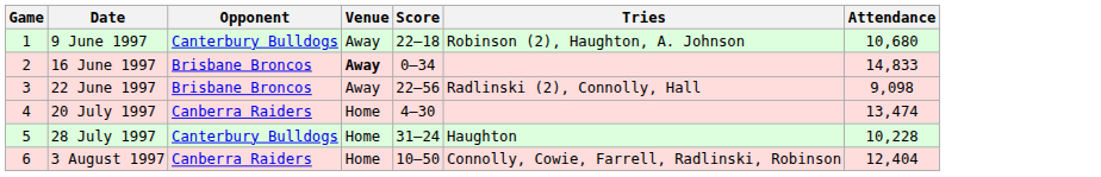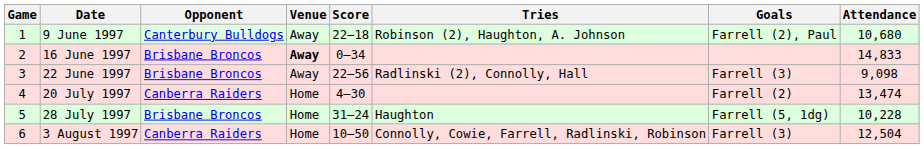 <table class="wikitable">
 <tr>
 <th>Game</th>
 <th>Date</th>
 <th>Opponent</th>
 <th>Venue</th>
 <th>Score</th>
 <th>Tries</th>
+<th>Goals</th>
 <th>Attendance</th>
 </tr>
 <tr bgcolor="#ddffdd">
 <td align="center">1</td>
 <td>9 June 1997</td>
 <td><a href='#'>Canterbury Bulldogs</a></td>
 <td>Away</td>
 <td align="center">22–18</td>
 <td>Robinson (2), Haughton, A. Johnson</td>
+<td>Farrell (2), Paul</td>
 <td align="center">10,680</td>
 </tr>
 <tr bgcolor="#ffdddd">
 <td align="center">2</td>
 <td>16 June 1997</td>
 <td><a href='#'>Brisbane Broncos</a></td>
 <td><strong>Away</strong></td>
 <td align="center">0–34</td>
+<td></td>
 <td></td>
 <td align="center">14,833</td>
 </tr>
 <tr bgcolor="#ffdddd">
 <td align="center">3</td>
 <td>22 June 1997</td>
 <td><a href='#'>Brisbane Broncos</a></td>
 <td>Away</td>
 <td align="center">22–56</td>
 <td>Radlinski (2), Connolly, Hall</td>
+<td>Farrell (3)</td>
 <td align="center">9,098</td>
 </tr>
 <tr bgcolor="#ffdddd">
 <td align="center">4</td>
 <td>20 July 1997</td>
 <td><a href='#'>Canberra Raiders</a></td>
 <td>Home</td>
 <td align="center">4–30</td>
 <td></td>
+<td>Farrell (2)</td>
 <td align="center">13,474</td>
 </tr>
 <tr bgcolor="#ddffdd">
 <td align="center">5</td>
 <td>28 July 1997</td>
-<td><a href='#'>Canterbury Bulldogs</a></td>
+<td><a href='#'>Brisbane Broncos</a></td>
 <td>Home</td>
 <td align="center">31–24</td>
 <td>Haughton</td>
+<td>Farrell (5, 1dg)</td>
 <td align="center">10,228</td>
 </tr>
 <tr bgcolor="#ffdddd">
 <td align="center">6</td>
 <td>3 August 1997</td>
 <td><a href='#'>Canberra Raiders</a></td>
 <td>Home</td>
 <td align="center">10–50</td>
 <td>Connolly, Cowie, Farrell, Radlinski, Robinson</td>
-<td align="center">12,404</td>
+<td>Farrell (3)</td>
+<td align="center">12,504</td>
 </tr>
 </table>
